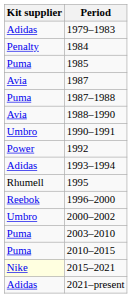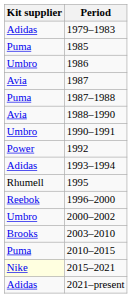 <table class="wikitable" style="text-align:left;">
 <tr>
 <th>Kit supplier</th>
 <th>Period</th>
 </tr>
 <tr>
 <td> <a href='#'>Adidas</a></td>
 <td>1979–1983</td>
 </tr>
 <tr>
-<td> <a href='#'>Penalty</a></td>
-<td>1984</td>
+<td> <a href='#'>Puma</a></td>
+<td>1985</td>
 </tr>
 <tr>
-<td> <a href='#'>Puma</a></td>
-<td>1985</td>
+<td> <a href='#'>Umbro</a></td>
+<td>1986</td>
 </tr>
 <tr>
 <td> <a href='#'>Avia</a></td>
 <td>1987</td>
 </tr>
 <tr>
 <td> <a href='#'>Puma</a></td>
 <td>1987–1988</td>
 </tr>
 <tr>
 <td> <a href='#'>Avia</a></td>
 <td>1988–1990</td>
 </tr>
 <tr>
 <td> <a href='#'>Umbro</a></td>
 <td>1990–1991</td>
 </tr>
 <tr>
 <td> <a href='#'>Power</a></td>
 <td>1992</td>
 </tr>
 <tr>
 <td> <a href='#'>Adidas</a></td>
 <td>1993–1994</td>
 </tr>
 <tr>
 <td> Rhumell</td>
 <td>1995</td>
 </tr>
 <tr>
 <td> <a href='#'>Reebok</a></td>
 <td>1996–2000</td>
 </tr>
 <tr>
 <td> <a href='#'>Umbro</a></td>
 <td>2000–2002</td>
 </tr>
 <tr>
-<td> <a href='#'>Puma</a></td>
+<td> <a href='#'>Brooks</a></td>
 <td>2003–2010</td>
 </tr>
 <tr>
 <td> <a href='#'>Puma</a></td>
 <td>2010–2015</td>
 </tr>
 <tr>
 <td style="background: lightyellow;"> <a href='#'>Nike</a></td>
 <td>2015–2021</td>
 </tr>
 <tr>
 <td> <a href='#'>Adidas</a></td>
 <td>2021–present</td>
 </tr>
 </table>
